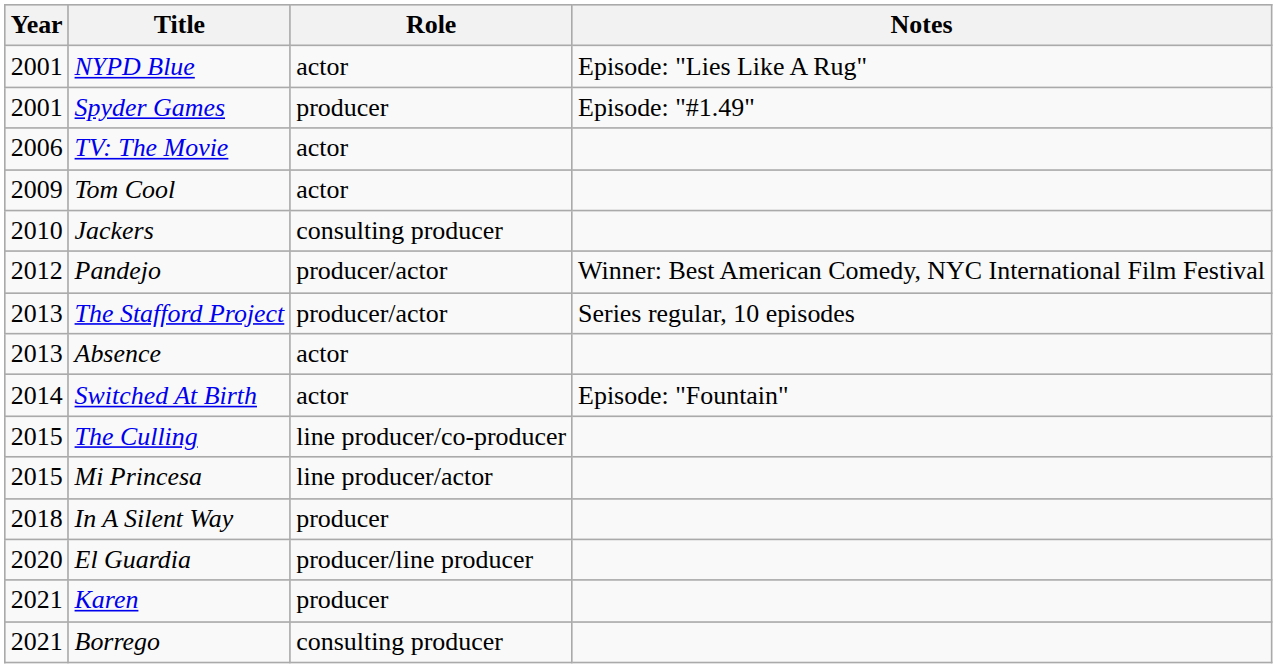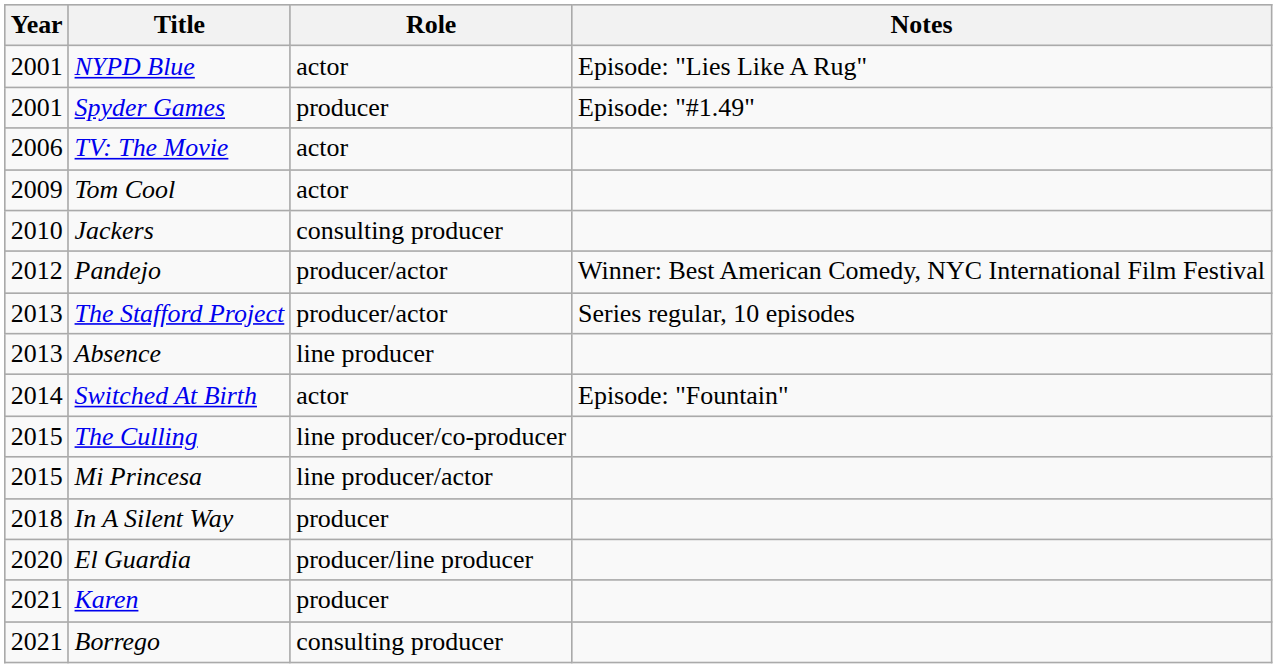 <table class="wikitable sortable">
 <tr>
 <th>Year</th>
 <th>Title</th>
 <th>Role</th>
 <th>Notes</th>
 </tr>
 <tr>
 <td>2001</td>
 <td><em><a href='#'>NYPD Blue</a></em></td>
 <td>actor</td>
 <td>Episode: "Lies Like A Rug"</td>
 </tr>
 <tr>
 <td>2001</td>
 <td><em><a href='#'>Spyder Games</a></em></td>
 <td>producer</td>
 <td>Episode: "#1.49"</td>
 </tr>
 <tr>
 <td>2006</td>
 <td><em><a href='#'>TV: The Movie</a></em></td>
 <td>actor</td>
 <td></td>
 </tr>
 <tr>
 <td>2009</td>
 <td><em>Tom Cool</em></td>
 <td>actor</td>
 <td></td>
 </tr>
 <tr>
 <td>2010</td>
 <td><em>Jackers</em></td>
 <td>consulting producer</td>
 <td></td>
 </tr>
 <tr>
 <td>2012</td>
 <td><em>Pandejo</em></td>
 <td>producer/actor</td>
 <td>Winner: Best American Comedy, NYC International Film Festival</td>
 </tr>
 <tr>
 <td>2013</td>
 <td><em><a href='#'>The Stafford Project</a></em></td>
 <td>producer/actor</td>
 <td>Series regular, 10 episodes</td>
 </tr>
 <tr>
 <td>2013</td>
 <td><em>Absence</em></td>
-<td>actor</td>
+<td>line producer</td>
 <td></td>
 </tr>
 <tr>
 <td>2014</td>
 <td><em><a href='#'>Switched At Birth</a></em></td>
 <td>actor</td>
 <td>Episode: "Fountain"</td>
 </tr>
 <tr>
 <td>2015</td>
 <td><em><a href='#'>The Culling</a></em></td>
 <td>line producer/co-producer</td>
 <td></td>
 </tr>
 <tr>
 <td>2015</td>
 <td><em>Mi Princesa</em></td>
 <td>line producer/actor</td>
 <td></td>
 </tr>
 <tr>
 <td>2018</td>
 <td><em>In A Silent Way</em></td>
 <td>producer</td>
 <td></td>
 </tr>
 <tr>
 <td>2020</td>
 <td><em>El Guardia</em></td>
 <td>producer/line producer</td>
 <td></td>
 </tr>
 <tr>
 <td>2021</td>
 <td><em><a href='#'>Karen</a></em></td>
 <td>producer</td>
 <td></td>
 </tr>
 <tr>
 <td>2021</td>
 <td><em>Borrego</em></td>
 <td>consulting producer</td>
 <td></td>
 </tr>
 </table>
